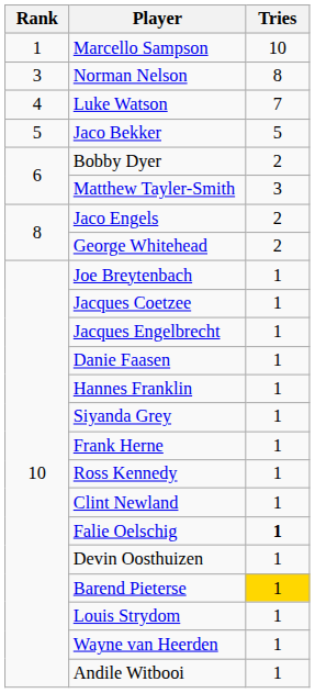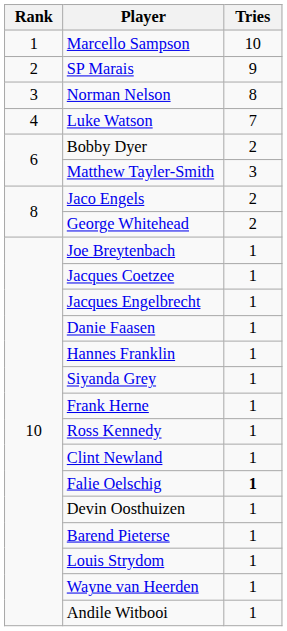 <table class="wikitable"  style="text-align: center;">
 <tr>
 <th style="width:50px;">Rank</th>
 <th style="width:150px;">Player</th>
 <th style="width:50px;">Tries</th>
 </tr>
 <tr>
 <td>1</td>
 <td align=left><a href='#'>Marcello Sampson</a></td>
 <td>10</td>
 </tr>
 <tr>
+<td>2</td>
+<td align=left><a href='#'>SP Marais</a></td>
+<td>9</td>
+</tr>
+<tr>
 <td>3</td>
 <td align=left><a href='#'>Norman Nelson</a></td>
 <td>8</td>
 </tr>
 <tr>
 <td>4</td>
 <td align=left><a href='#'>Luke Watson</a></td>
 <td>7</td>
-</tr>
-<tr>
-<td>5</td>
-<td align=left><a href='#'>Jaco Bekker</a></td>
-<td>5</td>
 </tr>
 <tr>
 <td rowspan= 2>6</td>
 <td align=left>Bobby Dyer</td>
 <td>2</td>
 </tr>
 <tr>
 <td style="text-align:left;"><a href='#'>Matthew Tayler-Smith</a></td>
 <td>3</td>
 </tr>
 <tr>
 <td rowspan= 2>8</td>
 <td align=left><a href='#'>Jaco Engels</a></td>
 <td>2</td>
 </tr>
 <tr>
 <td style="text-align:left;"><a href='#'>George Whitehead</a></td>
 <td>2</td>
 </tr>
 <tr>
 <td rowspan=15>10</td>
 <td align=left><a href='#'>Joe Breytenbach</a></td>
 <td>1</td>
 </tr>
 <tr>
 <td style="text-align:left;"><a href='#'>Jacques Coetzee</a></td>
 <td>1</td>
 </tr>
 <tr>
 <td style="text-align:left;"><a href='#'>Jacques Engelbrecht</a></td>
 <td>1</td>
 </tr>
 <tr>
 <td style="text-align:left;"><a href='#'>Danie Faasen</a></td>
 <td>1</td>
 </tr>
 <tr>
 <td style="text-align:left;"><a href='#'>Hannes Franklin</a></td>
 <td>1</td>
 </tr>
 <tr>
 <td style="text-align:left;"><a href='#'>Siyanda Grey</a></td>
 <td>1</td>
 </tr>
 <tr>
 <td style="text-align:left;"><a href='#'>Frank Herne</a></td>
 <td>1</td>
 </tr>
 <tr>
 <td style="text-align:left;"><a href='#'>Ross Kennedy</a></td>
 <td>1</td>
 </tr>
 <tr>
 <td style="text-align:left;"><a href='#'>Clint Newland</a></td>
 <td>1</td>
 </tr>
 <tr>
 <td style="text-align:left;"><a href='#'>Falie Oelschig</a></td>
 <td><strong>1</strong></td>
 </tr>
 <tr>
 <td style="text-align:left;">Devin Oosthuizen</td>
 <td>1</td>
 </tr>
 <tr>
 <td style="text-align:left;"><a href='#'>Barend Pieterse</a></td>
-<td style="background: gold;">1</td>
+<td>1</td>
 </tr>
 <tr>
 <td style="text-align:left;"><a href='#'>Louis Strydom</a></td>
 <td>1</td>
 </tr>
 <tr>
 <td style="text-align:left;"><a href='#'>Wayne van Heerden</a></td>
 <td>1</td>
 </tr>
 <tr>
 <td style="text-align:left;">Andile Witbooi</td>
 <td>1</td>
 </tr>
 </table>
